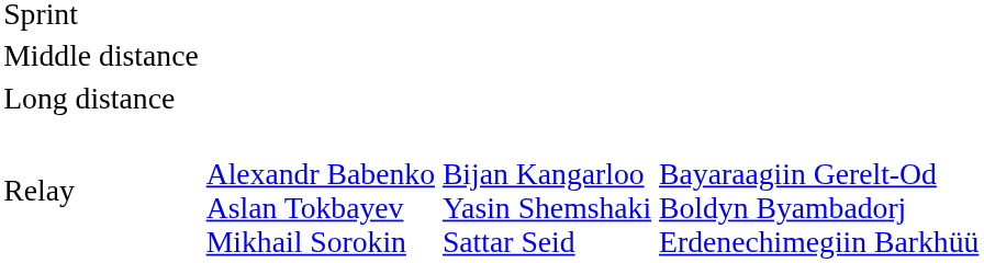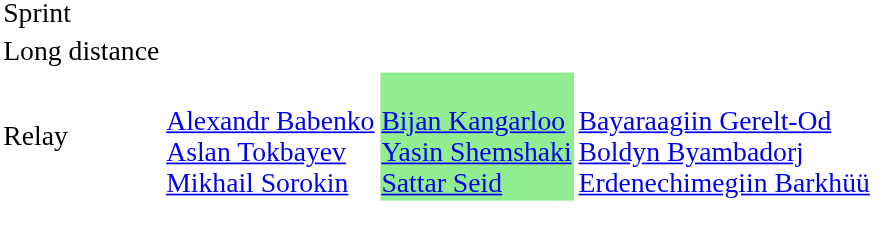 <table>
 <tr>
 <td>Sprint<br></td>
-<td></td>
-<td></td>
-<td></td>
-</tr>
-<tr>
-<td>Middle distance<br></td>
 <td></td>
 <td></td>
 <td></td>
 </tr>
 <tr>
 <td>Long distance<br></td>
 <td></td>
 <td></td>
 <td></td>
 </tr>
 <tr>
 <td>Relay<br></td>
 <td><br><a href='#'>Alexandr Babenko</a><br><a href='#'>Aslan Tokbayev</a><br><a href='#'>Mikhail Sorokin</a></td>
-<td><br><a href='#'>Bijan Kangarloo</a><br><a href='#'>Yasin Shemshaki</a><br><a href='#'>Sattar Seid</a></td>
+<td style="background: lightgreen;"><br><a href='#'>Bijan Kangarloo</a><br><a href='#'>Yasin Shemshaki</a><br><a href='#'>Sattar Seid</a></td>
 <td><br><a href='#'>Bayaraagiin Gerelt-Od</a><br><a href='#'>Boldyn Byambadorj</a><br><a href='#'>Erdenechimegiin Barkhüü</a></td>
 </tr>
 </table>
